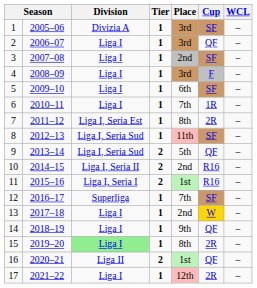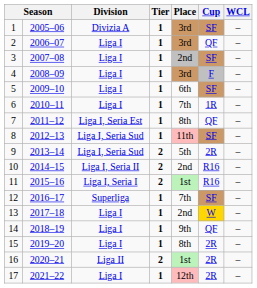 <table class="wikitable" style="text-align:center; font-size:100%">
 <tr>
 <th rowspan=1 colspan=2 style="width: 103px;">Season</th>
 <th style="width: 120px;">Division</th>
 <th style="width: 25px;">Tier</th>
 <th style="width: 35px;">Place</th>
 <th style="width: 35px;"><a href='#'>Cup</a></th>
 <th style="width: 35px;"><a href='#'>WCL</a></th>
 </tr>
 <tr>
 <td>1</td>
 <td><a href='#'>2005–06</a></td>
 <td><a href='#'>Divizia A</a></td>
 <td><strong>1</strong></td>
 <td align=center bgcolor=#CC9966>3rd</td>
 <td align=center bgcolor=#CC9966><a href='#'>SF</a></td>
 <td style="width: 35px;">–</td>
 </tr>
 <tr>
 <td>2</td>
 <td><a href='#'>2006–07</a></td>
 <td><a href='#'>Liga I</a></td>
 <td><strong>1</strong></td>
 <td align=center bgcolor=#CC9966>3rd</td>
 <td><a href='#'>QF</a></td>
 <td style="width: 35px;">–</td>
 </tr>
 <tr>
 <td>3</td>
 <td><a href='#'>2007–08</a></td>
 <td><a href='#'>Liga I</a></td>
 <td><strong>1</strong></td>
 <td align=center bgcolor=silver>2nd</td>
 <td align=center bgcolor=#CC9966><a href='#'>SF</a></td>
 <td style="width: 35px;">–</td>
 </tr>
 <tr>
 <td>4</td>
 <td><a href='#'>2008–09</a></td>
 <td><a href='#'>Liga I</a></td>
 <td><strong>1</strong></td>
 <td align=center bgcolor=#CC9966>3rd</td>
 <td align=center bgcolor=silver><a href='#'>F</a></td>
 <td style="width: 35px;">–</td>
 </tr>
 <tr>
 <td>5</td>
 <td><a href='#'>2009–10</a></td>
 <td><a href='#'>Liga I</a></td>
 <td><strong>1</strong></td>
 <td>6th</td>
 <td align=center bgcolor=#CC9966><a href='#'>SF</a></td>
 <td style="width: 35px;">–</td>
 </tr>
 <tr>
 <td>6</td>
 <td><a href='#'>2010–11</a></td>
 <td><a href='#'>Liga I</a></td>
 <td><strong>1</strong></td>
 <td>7th</td>
 <td><a href='#'>1R</a></td>
 <td style="width: 35px;">–</td>
 </tr>
 <tr>
 <td>7</td>
 <td><a href='#'>2011–12</a></td>
 <td><a href='#'>Liga I, Seria Est</a></td>
 <td><strong>1</strong></td>
 <td>8th</td>
-<td><a href='#'>2R</a></td>
+<td><a href='#'>QF</a></td>
 <td style="width: 35px;">–</td>
 </tr>
 <tr>
 <td>8</td>
 <td><a href='#'>2012–13</a></td>
 <td><a href='#'>Liga I, Seria Sud</a></td>
 <td><strong>1</strong></td>
 <td align=center bgcolor=#FFBBBB>11th</td>
 <td align=center bgcolor=#CC9966><a href='#'>SF</a></td>
 <td style="width: 35px;">–</td>
 </tr>
 <tr>
 <td>9</td>
 <td><a href='#'>2013–14</a></td>
 <td><a href='#'>Liga I, Seria Sud</a></td>
 <td><strong>2</strong></td>
 <td>5th</td>
-<td><a href='#'>QF</a></td>
+<td><a href='#'>2R</a></td>
 <td style="width: 35px;">–</td>
 </tr>
 <tr>
 <td>10</td>
 <td><a href='#'>2014–15</a></td>
 <td><a href='#'>Liga I, Seria II</a></td>
 <td><strong>2</strong></td>
 <td>2nd</td>
 <td><a href='#'>R16</a></td>
 <td style="width: 35px;">–</td>
 </tr>
 <tr>
 <td>11</td>
 <td><a href='#'>2015–16</a></td>
 <td><a href='#'>Liga I, Seria I</a></td>
 <td><strong>2</strong></td>
 <td align=center bgcolor=#BBF3BB>1st</td>
 <td><a href='#'>R16</a></td>
 <td style="width: 35px;">–</td>
 </tr>
 <tr>
 <td>12</td>
 <td><a href='#'>2016–17</a></td>
 <td><a href='#'>Superliga</a></td>
 <td><strong>1</strong></td>
 <td>7th</td>
 <td align=center bgcolor=#CC9966><a href='#'>SF</a></td>
 <td style="width: 35px;">–</td>
 </tr>
 <tr>
 <td>13</td>
 <td><a href='#'>2017–18</a></td>
 <td><a href='#'>Liga I</a></td>
 <td><strong>1</strong></td>
 <td>2nd</td>
 <td align=center bgcolor=gold><a href='#'>W</a></td>
 <td style="width: 35px;">–</td>
 </tr>
 <tr>
 <td>14</td>
 <td><a href='#'>2018–19</a></td>
 <td><a href='#'>Liga I</a></td>
 <td><strong>1</strong></td>
 <td>9th</td>
 <td><a href='#'>QF</a></td>
 <td style="width: 35px;">–</td>
 </tr>
 <tr>
 <td>15</td>
 <td><a href='#'>2019–20</a></td>
-<td style="background: lightgreen;"><a href='#'>Liga I</a></td>
+<td><a href='#'>Liga I</a></td>
 <td><strong>1</strong></td>
 <td>8th</td>
 <td><a href='#'>2R</a></td>
 <td style="width: 35px;">–</td>
 </tr>
 <tr>
 <td>16</td>
 <td><a href='#'>2020–21</a></td>
 <td><a href='#'>Liga II</a></td>
 <td><strong>2</strong></td>
 <td align=center bgcolor=#BBF3BB>1st</td>
-<td><a href='#'>QF</a></td>
+<td><a href='#'>2R</a></td>
 <td style="width: 35px;">–</td>
 </tr>
 <tr>
 <td>17</td>
 <td><a href='#'>2021–22</a></td>
 <td><a href='#'>Liga I</a></td>
 <td><strong>1</strong></td>
 <td align=center bgcolor=#FFBBBB>12th</td>
 <td><a href='#'>2R</a></td>
 <td style="width: 35px;">–</td>
 </tr>
 </table>
